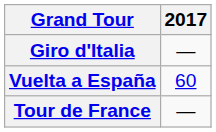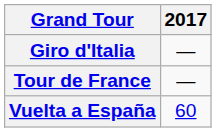 <table class="wikitable plainrowheaders">
 <tr>
 <th scope="col"><a href='#'>Grand Tour</a></th>
 <th scope="col">2017</th>
 </tr>
 <tr style="text-align:center;">
 <th scope="row"> <a href='#'>Giro d'Italia</a></th>
 <td>—</td>
 </tr>
 <tr style="text-align:center;">
+<th scope="row"> <a href='#'>Tour de France</a></th>
+<td>—</td>
+</tr>
+<tr style="text-align:center;">
 <th scope="row"> <a href='#'>Vuelta a España</a></th>
 <td><a href='#'>60</a></td>
 </tr>
-<tr style="text-align:center;">
-<th scope="row"> <a href='#'>Tour de France</a></th>
-<td>—</td>
-</tr>
 </table>
